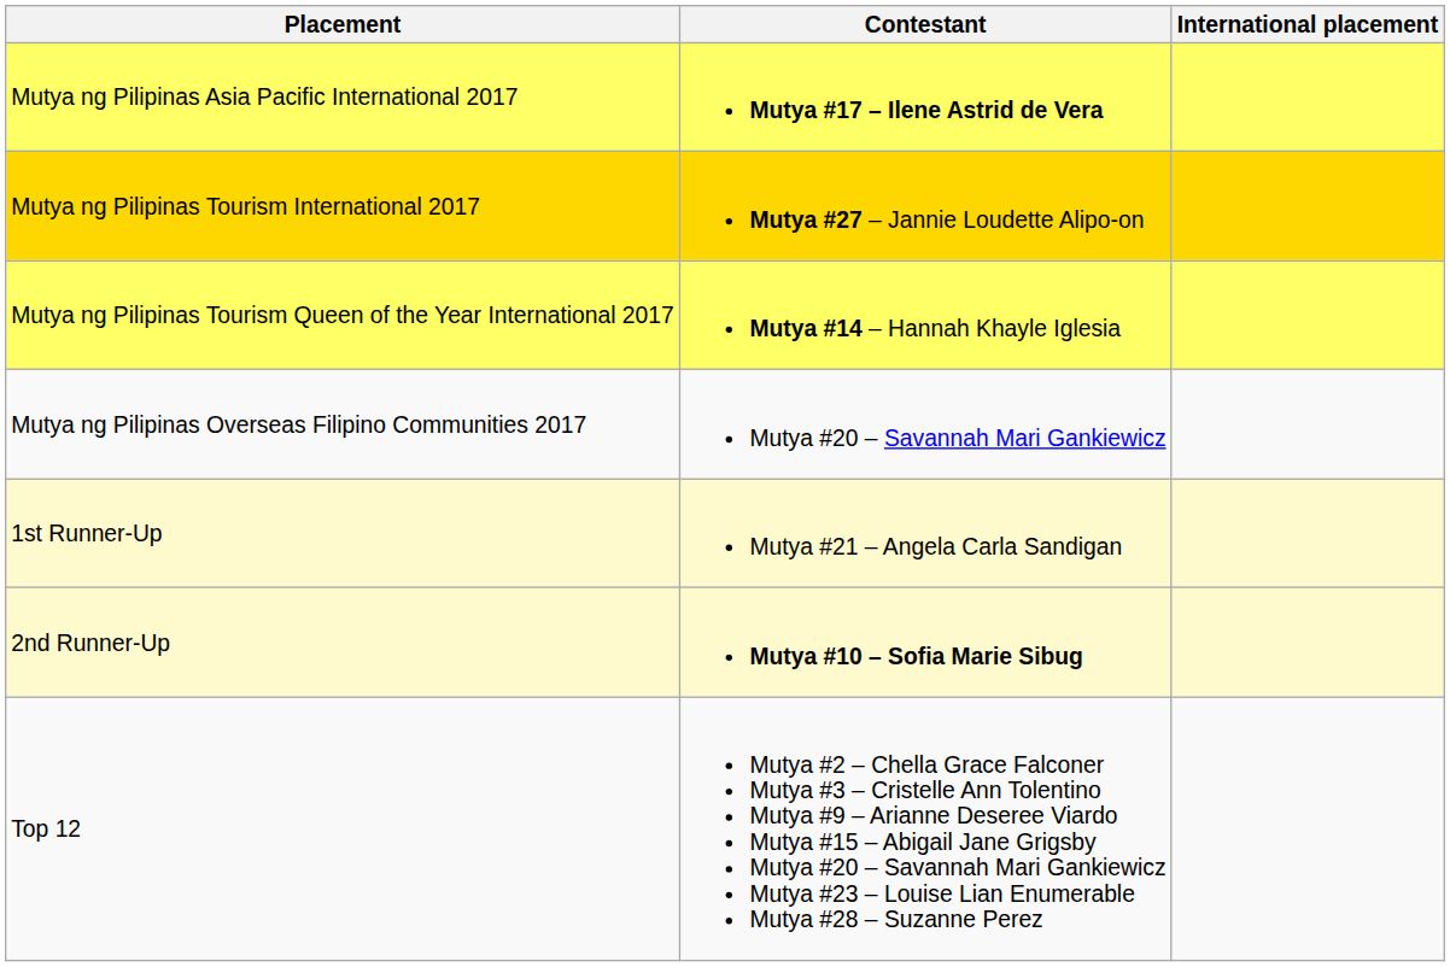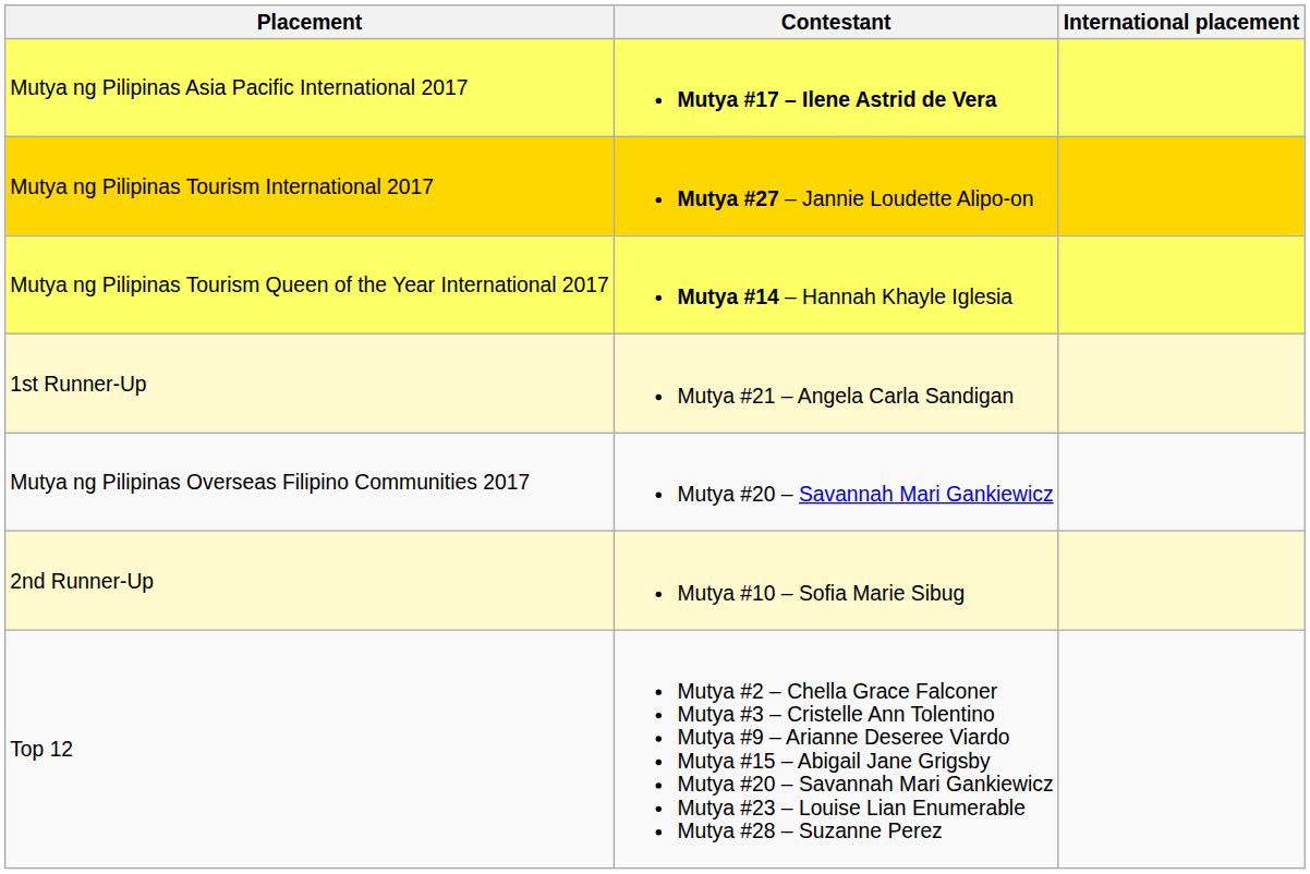 <table class="wikitable sortable" style="font-size: 90%;">
 <tr>
 <th>Placement</th>
 <th>Contestant</th>
 <th>International placement</th>
 </tr>
 <tr style="background:#ff6;">
 <td>Mutya ng Pilipinas Asia Pacific International 2017</td>
 <td><br><ul><li><strong>Mutya #17 – Ilene Astrid de Vera</strong></li></ul></td>
 <td></td>
 </tr>
 <tr style="background:gold;">
 <td>Mutya ng Pilipinas Tourism International 2017</td>
 <td><br><ul><li><strong>Mutya #27</strong> – Jannie Loudette Alipo-on</li></ul></td>
 <td></td>
 </tr>
 <tr style="background:#FFFF66">
 <td>Mutya ng Pilipinas Tourism Queen of the Year International 2017</td>
 <td><br><ul><li><strong>Mutya #14</strong> – Hannah Khayle Iglesia</li></ul></td>
 <td></td>
 </tr>
+<tr style="background:#FFFACD;">
+<td>1st Runner-Up</td>
+<td><br><ul><li>Mutya #21 – Angela Carla Sandigan</li></ul></td>
+<td></td>
+</tr>
 <tr>
 <td>Mutya ng Pilipinas Overseas Filipino Communities 2017</td>
 <td><br><ul><li>Mutya #20 – <a href='#'>Savannah Mari Gankiewicz</a></li></ul></td>
 <td></td>
 </tr>
 <tr style="background:#FFFACD;">
-<td>1st Runner-Up</td>
-<td><br><ul><li>Mutya #21 – Angela Carla Sandigan</li></ul></td>
-<td></td>
-</tr>
-<tr style="background:#FFFACD;">
 <td>2nd Runner-Up</td>
-<td><strong><br><ul><li>Mutya #10 – Sofia Marie Sibug</li></ul></strong></td>
+<td><br><ul><li>Mutya #10 – Sofia Marie Sibug</li></ul></td>
 <td></td>
 </tr>
 <tr>
 <td>Top 12</td>
 <td><br><ul><li>Mutya #2 – Chella Grace Falconer</li><li>Mutya #3 – Cristelle Ann Tolentino</li><li>Mutya #9 – Arianne Deseree Viardo</li><li>Mutya #15 – Abigail Jane Grigsby</li><li>Mutya #20 – Savannah Mari Gankiewicz</li><li>Mutya #23 – Louise Lian Enumerable</li><li>Mutya #28 – Suzanne Perez</li></ul></td>
 </tr>
 </table>
